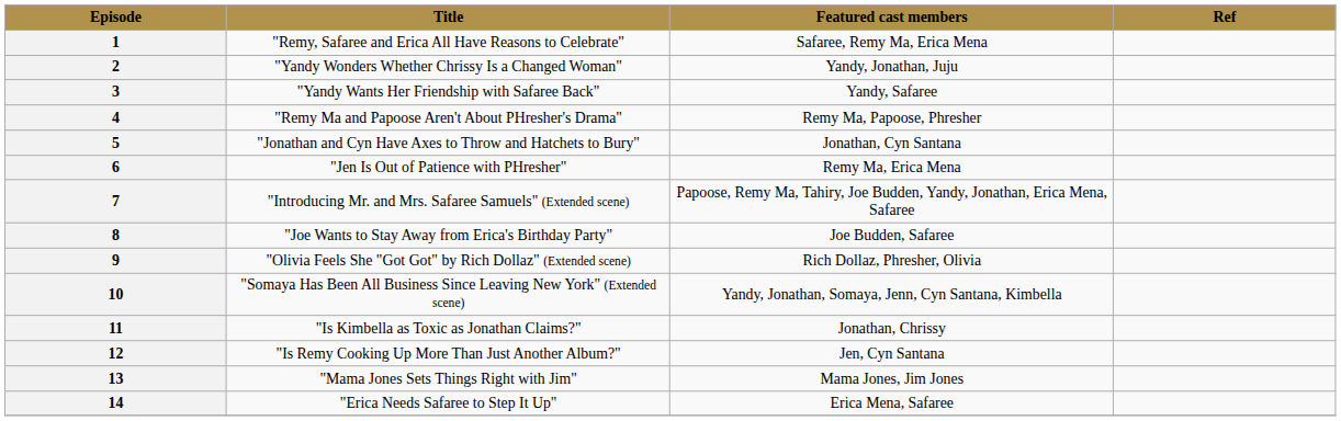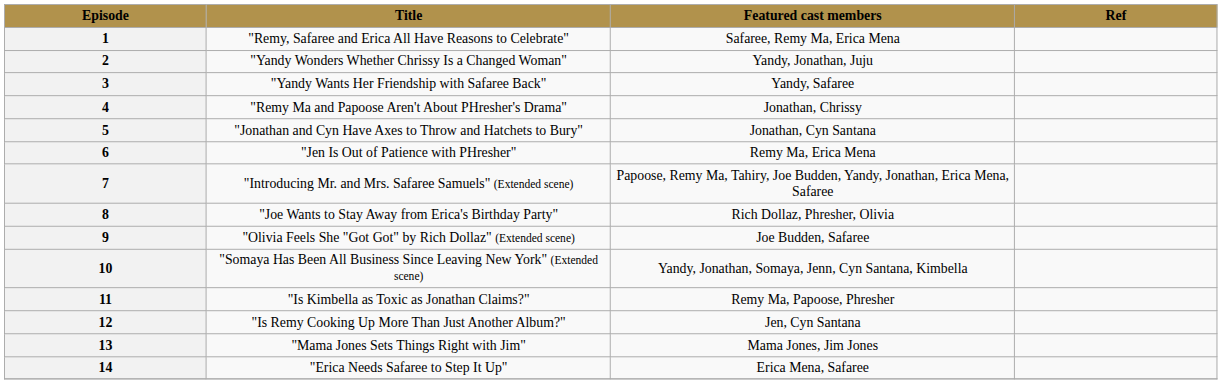 <table class="wikitable sortable" style="font-size:90%; text-align: center; margin:1em auto;">
 <tr>
 <th scope="col" style="background:#B1924C; color: #000000;" width="5%">Episode</th>
 <th scope="col" style="background:#B1924C; color: #000000;" width="10%">Title</th>
 <th scope="col" style="background:#B1924C; color: #000000;" width="10%">Featured cast members</th>
 <th scope="col" style="background:#B1924C; color: #000000;" width="5%">Ref</th>
 </tr>
 <tr>
 <th scope="row">1</th>
 <td>"Remy, Safaree and Erica All Have Reasons to Celebrate"</td>
 <td>Safaree, Remy Ma, Erica Mena</td>
 <td align="center"></td>
 </tr>
 <tr>
 <th scope="row">2</th>
 <td>"Yandy Wonders Whether Chrissy Is a Changed Woman"</td>
 <td>Yandy, Jonathan, Juju</td>
 <td align="center"></td>
 </tr>
 <tr>
 <th scope="row">3</th>
 <td>"Yandy Wants Her Friendship with Safaree Back"</td>
 <td>Yandy, Safaree</td>
 <td align="center"></td>
 </tr>
 <tr>
 <th scope="row">4</th>
 <td>"Remy Ma and Papoose Aren't About PHresher's Drama"</td>
-<td>Remy Ma, Papoose, Phresher</td>
+<td>Jonathan, Chrissy</td>
 <td align="center"></td>
 </tr>
 <tr>
 <th scope="row">5</th>
 <td>"Jonathan and Cyn Have Axes to Throw and Hatchets to Bury"</td>
 <td>Jonathan, Cyn Santana</td>
 <td align="center"></td>
 </tr>
 <tr>
 <th scope="row">6</th>
 <td>"Jen Is Out of Patience with PHresher"</td>
 <td>Remy Ma, Erica Mena</td>
 <td align="center"></td>
 </tr>
 <tr>
 <th scope="row">7</th>
 <td>"Introducing Mr. and Mrs. Safaree Samuels" <small>(Extended scene)</small></td>
 <td>Papoose, Remy Ma, Tahiry, Joe Budden, Yandy, Jonathan, Erica Mena, Safaree</td>
 <td align="center"></td>
 </tr>
 <tr>
 <th scope="row">8</th>
 <td>"Joe Wants to Stay Away from Erica's Birthday Party"</td>
-<td>Joe Budden, Safaree</td>
+<td>Rich Dollaz, Phresher, Olivia</td>
 <td align="center"></td>
 </tr>
 <tr>
 <th scope="row">9</th>
 <td>"Olivia Feels She "Got Got" by Rich Dollaz" <small>(Extended scene)</small></td>
-<td>Rich Dollaz, Phresher, Olivia</td>
+<td>Joe Budden, Safaree</td>
 <td align="center"></td>
 </tr>
 <tr>
 <th scope="row">10</th>
 <td>"Somaya Has Been All Business Since Leaving New York" <small>(Extended scene)</small></td>
 <td>Yandy, Jonathan, Somaya, Jenn, Cyn Santana, Kimbella</td>
 <td align="center"></td>
 </tr>
 <tr>
 <th scope="row">11</th>
 <td>"Is Kimbella as Toxic as Jonathan Claims?"</td>
-<td>Jonathan, Chrissy</td>
+<td>Remy Ma, Papoose, Phresher</td>
 <td align="center"></td>
 </tr>
 <tr>
 <th scope="row">12</th>
 <td>"Is Remy Cooking Up More Than Just Another Album?"</td>
 <td>Jen, Cyn Santana</td>
 <td align="center"></td>
 </tr>
 <tr>
 <th scope="row">13</th>
 <td>"Mama Jones Sets Things Right with Jim"</td>
 <td>Mama Jones, Jim Jones</td>
 <td align="center"></td>
 </tr>
 <tr>
 <th scope="row">14</th>
 <td>"Erica Needs Safaree to Step It Up"</td>
 <td>Erica Mena, Safaree</td>
 <td align="center"></td>
 </tr>
 <tr>
 </tr>
 </table>
